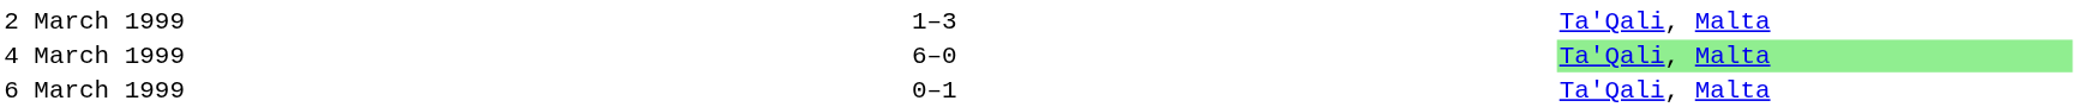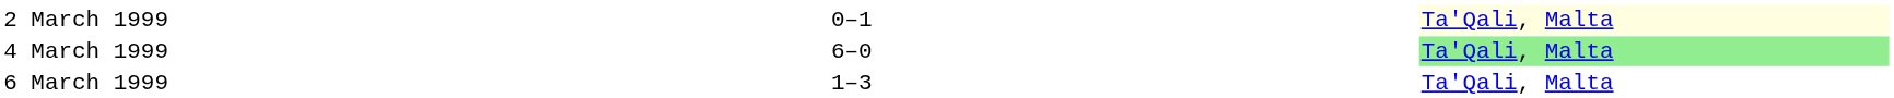 <table cellspacing=1 width=85%>
 <tr>
 <th width=15%></th>
 <th width=25%></th>
 <th width=10%></th>
 <th width=25%></th>
 <th width=25%></th>
 </tr>
 <tr>
 <td>2 March 1999</td>
 <td align=right></td>
-<td align=center>1–3</td>
+<td align=center>0–1</td>
 <td></td>
-<td><a href='#'>Ta'Qali</a>, <a href='#'>Malta</a></td>
+<td style="background: lightyellow;"><a href='#'>Ta'Qali</a>, <a href='#'>Malta</a></td>
 </tr>
 <tr>
 <td>4 March 1999</td>
 <td align=right></td>
 <td align=center>6–0</td>
 <td></td>
 <td style="background: lightgreen;"><a href='#'>Ta'Qali</a>, <a href='#'>Malta</a></td>
 </tr>
 <tr>
 <td>6 March 1999</td>
 <td align=right></td>
-<td align=center>0–1</td>
+<td align=center>1–3</td>
 <td></td>
 <td><a href='#'>Ta'Qali</a>, <a href='#'>Malta</a></td>
 </tr>
 </table>
